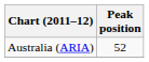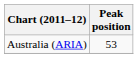 <table class="wikitable sortable">
 <tr>
 <th>Chart (2011–12)</th>
 <th>Peak<br>position</th>
 </tr>
 <tr>
 <td>Australia (<a href='#'>ARIA</a>)</td>
-<td style="text-align:center;">52</td>
+<td style="text-align:center;">53</td>
 </tr>
 <tr>
 </tr>
 <tr>
 </tr>
 <tr>
 </tr>
 <tr>
 </tr>
 <tr>
 </tr>
 <tr>
 </tr>
 <tr>
 </tr>
 <tr>
 </tr>
 <tr>
 </tr>
 <tr>
 </tr>
 </table>
